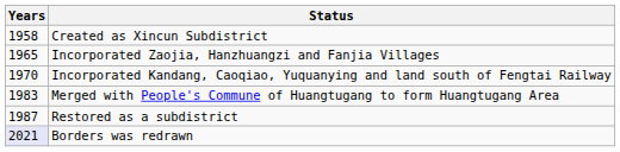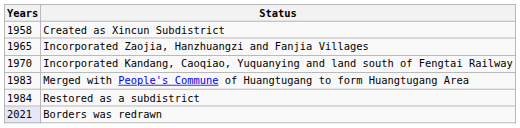 <table class="wikitable">
 <tr>
 <th>Years</th>
 <th>Status</th>
 </tr>
 <tr>
 <td>1958</td>
 <td>Created as Xincun Subdistrict</td>
 </tr>
 <tr>
 <td>1965</td>
 <td>Incorporated Zaojia, Hanzhuangzi and Fanjia Villages</td>
 </tr>
 <tr>
 <td>1970</td>
 <td>Incorporated Kandang, Caoqiao, Yuquanying and land south of Fengtai Railway</td>
 </tr>
 <tr>
 <td>1983</td>
 <td>Merged with <a href='#'>People's Commune</a> of Huangtugang to form Huangtugang Area</td>
 </tr>
 <tr>
-<td>1987</td>
+<td>1984</td>
 <td>Restored as a subdistrict</td>
 </tr>
 <tr>
 <td style="background: lavender;">2021</td>
 <td>Borders was redrawn</td>
 </tr>
 </table>
